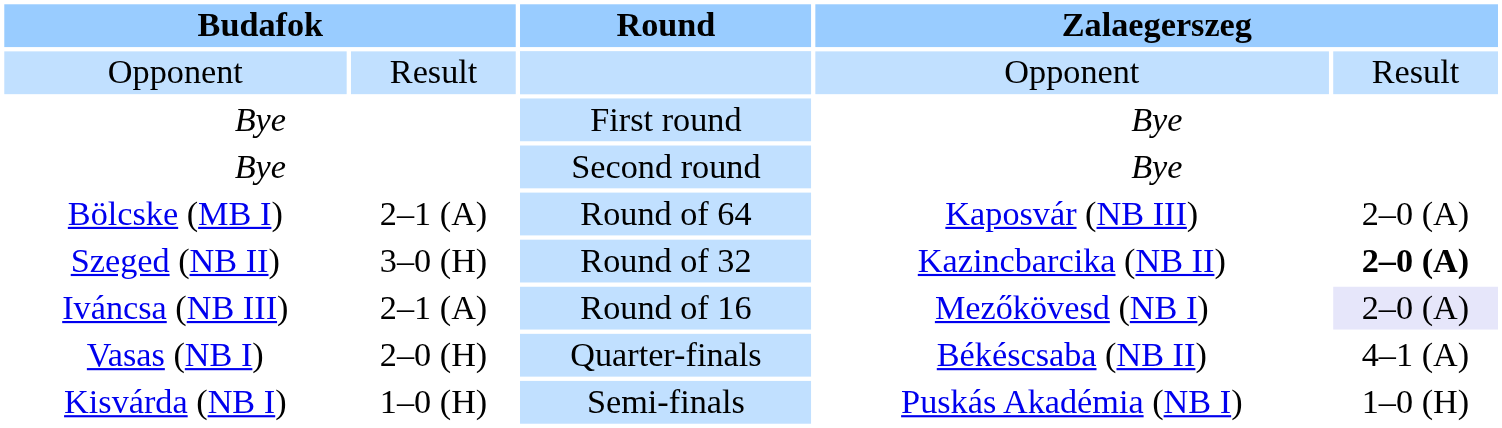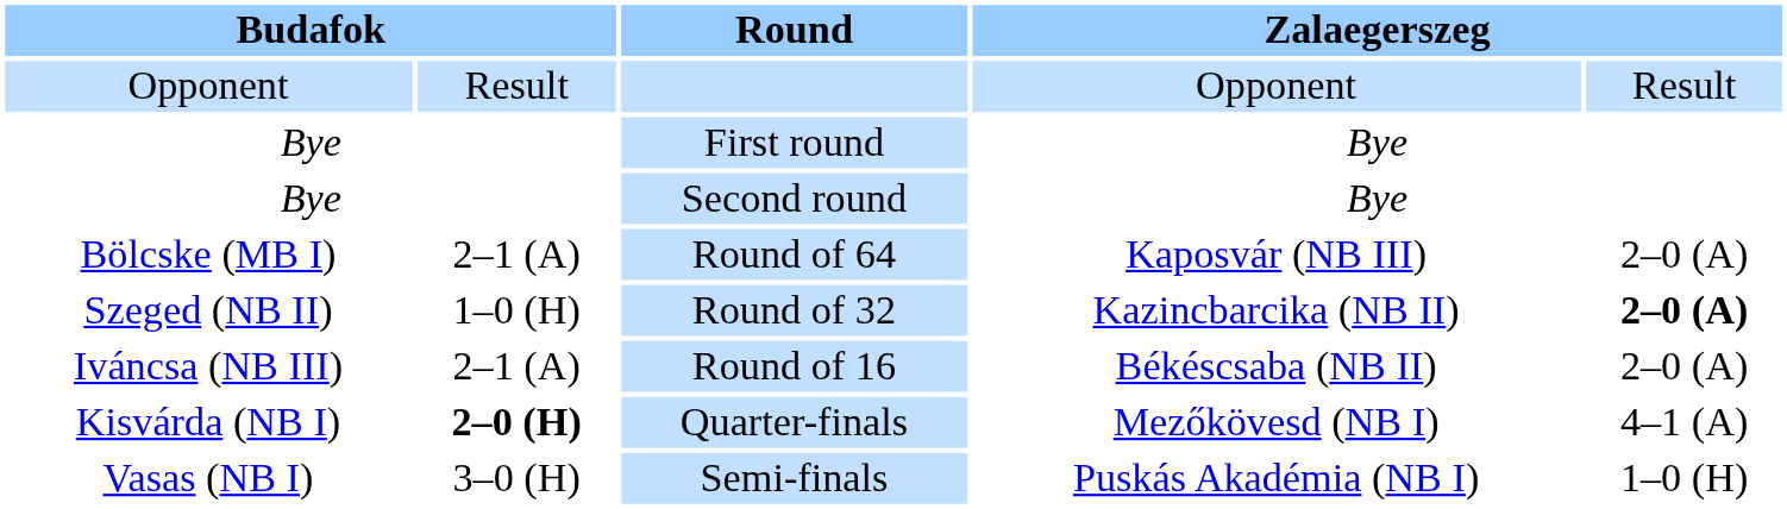 <table width="80%" style="text-align:center">
 <tr valign=top bgcolor=#99ccff>
 <th colspan=2 style="width:1*">Budafok</th>
 <th>Round</th>
 <th colspan=2 style="width:1*">Zalaegerszeg</th>
 </tr>
 <tr valign=top bgcolor=#c1e0ff>
 <td>Opponent</td>
 <td>Result</td>
 <td bgcolor=#c1e0ff></td>
 <td>Opponent</td>
 <td>Result</td>
 </tr>
 <tr>
 <td colspan="2"><em>Bye</em></td>
 <td style="background:#c1e0ff;">First round</td>
 <td colspan="2"><em>Bye</em></td>
 <td></td>
 </tr>
 <tr>
 <td colspan="2"><em>Bye</em></td>
 <td style="background:#c1e0ff;">Second round</td>
 <td colspan="2"><em>Bye</em></td>
 <td></td>
 </tr>
 <tr>
 <td><a href='#'>Bölcske</a> (<a href='#'>MB I</a>)</td>
 <td>2–1 (A)</td>
 <td bgcolor=#c1e0ff>Round of 64</td>
 <td><a href='#'>Kaposvár</a> (<a href='#'>NB III</a>)</td>
 <td>2–0 (A)</td>
 </tr>
 <tr>
 <td><a href='#'>Szeged</a> (<a href='#'>NB II</a>)</td>
-<td>3–0 (H)</td>
+<td>1–0  (H)</td>
 <td bgcolor=#c1e0ff>Round of 32</td>
 <td><a href='#'>Kazincbarcika</a> (<a href='#'>NB II</a>)</td>
 <td><strong>2–0 (A)</strong></td>
 </tr>
 <tr>
 <td><a href='#'>Iváncsa</a> (<a href='#'>NB III</a>)</td>
 <td>2–1 (A)</td>
 <td bgcolor=#c1e0ff>Round of 16</td>
+<td><a href='#'>Békéscsaba</a> (<a href='#'>NB II</a>)</td>
+<td>2–0 (A)</td>
+</tr>
+<tr>
+<td><a href='#'>Kisvárda</a> (<a href='#'>NB I</a>)</td>
+<td><strong>2–0 (H)</strong></td>
+<td bgcolor=#c1e0ff>Quarter-finals</td>
 <td><a href='#'>Mezőkövesd</a> (<a href='#'>NB I</a>)</td>
-<td style="background: lavender;">2–0 (A)</td>
+<td>4–1 (A)</td>
 </tr>
 <tr>
 <td><a href='#'>Vasas</a> (<a href='#'>NB I</a>)</td>
-<td>2–0 (H)</td>
-<td bgcolor=#c1e0ff>Quarter-finals</td>
-<td><a href='#'>Békéscsaba</a> (<a href='#'>NB II</a>)</td>
-<td>4–1 (A)</td>
-</tr>
-<tr>
-<td><a href='#'>Kisvárda</a> (<a href='#'>NB I</a>)</td>
-<td>1–0  (H)</td>
+<td>3–0 (H)</td>
 <td bgcolor=#c1e0ff>Semi-finals</td>
 <td><a href='#'>Puskás Akadémia</a> (<a href='#'>NB I</a>)</td>
 <td>1–0  (H)</td>
 </tr>
 </table>
